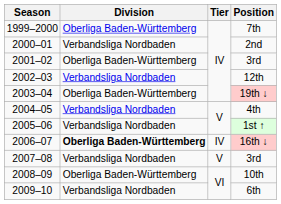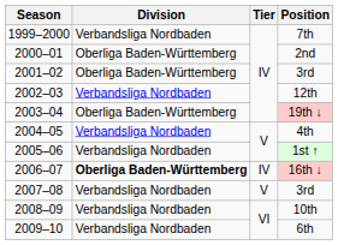 <table class="wikitable">
 <tr>
 <th>Season</th>
 <th>Division</th>
 <th>Tier</th>
 <th>Position</th>
 </tr>
 <tr align="center">
 <td>1999–2000</td>
-<td align="left"><a href='#'>Oberliga Baden-Württemberg</a></td>
+<td align="left">Verbandsliga Nordbaden</td>
 <td rowspan=5>IV</td>
 <td>7th</td>
 </tr>
 <tr align="center">
 <td>2000–01</td>
-<td align="left">Verbandsliga Nordbaden</td>
+<td align="left">Oberliga Baden-Württemberg</td>
 <td>2nd</td>
 </tr>
 <tr align="center">
 <td>2001–02</td>
 <td align="left">Oberliga Baden-Württemberg</td>
 <td>3rd</td>
 </tr>
 <tr align="center">
 <td>2002–03</td>
 <td align="left"><a href='#'>Verbandsliga Nordbaden</a></td>
 <td>12th</td>
 </tr>
 <tr align="center">
 <td>2003–04</td>
 <td align="left">Oberliga Baden-Württemberg</td>
 <td style="background:#ffcccc">19th ↓</td>
 </tr>
 <tr align="center">
 <td>2004–05</td>
 <td align="left"><a href='#'>Verbandsliga Nordbaden</a></td>
 <td rowspan=2>V</td>
 <td>4th</td>
 </tr>
 <tr align="center">
 <td>2005–06</td>
 <td align="left">Verbandsliga Nordbaden</td>
 <td style="background:#ddffdd">1st ↑</td>
 </tr>
 <tr align="center">
 <td>2006–07</td>
 <td align="left"><strong>Oberliga Baden-Württemberg</strong></td>
 <td>IV</td>
 <td style="background:#ffcccc">16th ↓</td>
 </tr>
 <tr align="center">
 <td>2007–08</td>
 <td align="left">Verbandsliga Nordbaden</td>
 <td>V</td>
 <td>3rd</td>
 </tr>
 <tr align="center">
 <td>2008–09</td>
-<td align="left">Oberliga Baden-Württemberg</td>
+<td align="left">Verbandsliga Nordbaden</td>
 <td rowspan=2>VI</td>
 <td>10th</td>
 </tr>
 <tr align="center">
 <td>2009–10</td>
 <td align="left">Verbandsliga Nordbaden</td>
 <td>6th</td>
 </tr>
 </table>
